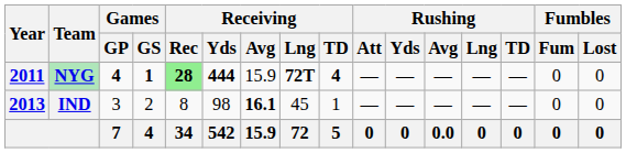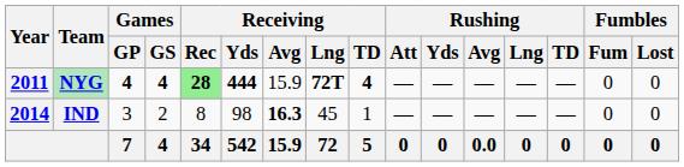 <table class=wikitable style="text-align:center;">
 <tr>
 <th rowspan="2">Year</th>
 <th rowspan="2">Team</th>
 <th colspan="2">Games</th>
 <th colspan="5">Receiving</th>
 <th colspan="5">Rushing</th>
 <th colspan="2">Fumbles</th>
 </tr>
 <tr>
 <th>GP</th>
 <th>GS</th>
 <th>Rec</th>
 <th>Yds</th>
 <th>Avg</th>
 <th>Lng</th>
 <th>TD</th>
 <th>Att</th>
 <th>Yds</th>
 <th>Avg</th>
 <th>Lng</th>
 <th>TD</th>
 <th>Fum</th>
 <th>Lost</th>
 </tr>
 <tr>
 <th><a href='#'>2011</a></th>
 <th style="background:#afe6ba;"><a href='#'>NYG</a></th>
 <td><strong>4</strong></td>
-<td><strong>1</strong></td>
+<td><strong>4</strong></td>
 <td style="background: lightgreen;"><strong>28</strong></td>
 <td><strong>444</strong></td>
 <td>15.9</td>
 <td><strong>72T</strong></td>
 <td><strong>4</strong></td>
 <td>—</td>
 <td>—</td>
 <td>—</td>
 <td>—</td>
 <td>—</td>
 <td>0</td>
 <td>0</td>
 </tr>
 <tr>
-<th><a href='#'>2013</a></th>
+<th><a href='#'>2014</a></th>
 <th><a href='#'>IND</a></th>
 <td>3</td>
 <td>2</td>
 <td>8</td>
 <td>98</td>
-<td><strong>16.1</strong></td>
+<td><strong>16.3</strong></td>
 <td>45</td>
 <td>1</td>
 <td>—</td>
 <td>—</td>
 <td>—</td>
 <td>—</td>
 <td>—</td>
 <td>0</td>
 <td>0</td>
 </tr>
 <tr>
 <th colspan="2"></th>
 <th>7</th>
 <th>4</th>
 <th>34</th>
 <th>542</th>
 <th>15.9</th>
 <th>72</th>
 <th>5</th>
 <th>0</th>
 <th>0</th>
 <th>0.0</th>
 <th>0</th>
 <th>0</th>
 <th>0</th>
 <th>0</th>
 </tr>
 </table>
